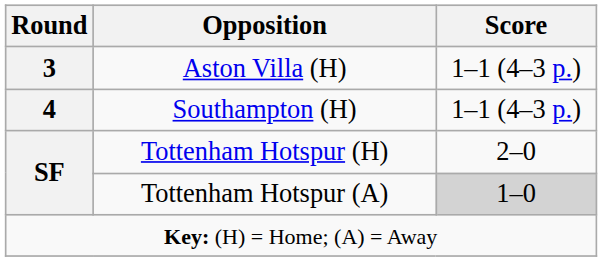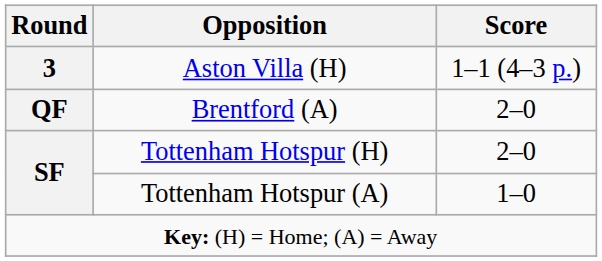 <table class="wikitable plainrowheaders" style="text-align:center;float:right">
 <tr>
 <th scope="col" style="width:25px">Round</th>
 <th scope="col" style="width:200px">Opposition</th>
 <th scope="col" style="width:90px">Score</th>
 </tr>
 <tr>
 <th scope=row style="text-align:center">3</th>
 <td><a href='#'>Aston Villa</a> (H)</td>
 <td>1–1 (4–3 <a href='#'>p.</a>)</td>
 </tr>
 <tr>
-<th scope=row style="text-align:center">4</th>
-<td><a href='#'>Southampton</a> (H)</td>
-<td>1–1 (4–3 <a href='#'>p.</a>)</td>
+<th scope=row style="text-align:center">QF</th>
+<td><a href='#'>Brentford</a> (A)</td>
+<td>2–0</td>
 </tr>
 <tr>
 <th scope=row style="text-align:center" rowspan="2">SF</th>
 <td><a href='#'>Tottenham Hotspur</a> (H)</td>
 <td>2–0</td>
 </tr>
 <tr>
 <td>Tottenham Hotspur (A)</td>
-<td style="background: lightgrey;">1–0</td>
+<td>1–0</td>
 </tr>
 <tr>
 <td colspan="3"><small><strong>Key:</strong> (H) = Home; (A) = Away</small></td>
 </tr>
 </table>
